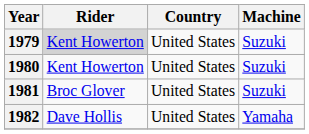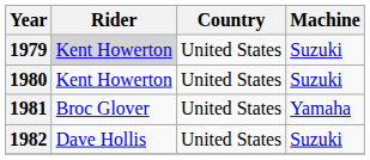 <table class="wikitable">
 <tr>
 <th>Year</th>
 <th>Rider</th>
 <th>Country</th>
 <th>Machine</th>
 </tr>
 <tr>
 <th align="center">1979</th>
 <td style="background: lightgrey;"> <a href='#'>Kent Howerton</a></td>
 <td>United States</td>
 <td><a href='#'>Suzuki</a></td>
 </tr>
 <tr>
 <th align="center">1980</th>
 <td> <a href='#'>Kent Howerton</a></td>
 <td>United States</td>
 <td><a href='#'>Suzuki</a></td>
 </tr>
 <tr>
 <th align="center">1981</th>
 <td> <a href='#'>Broc Glover</a></td>
 <td>United States</td>
-<td><a href='#'>Suzuki</a></td>
+<td><a href='#'>Yamaha</a></td>
 </tr>
 <tr>
 <th align="center">1982</th>
 <td> <a href='#'>Dave Hollis</a></td>
 <td>United States</td>
-<td><a href='#'>Yamaha</a></td>
+<td><a href='#'>Suzuki</a></td>
 </tr>
 <tr>
 </tr>
 </table>
